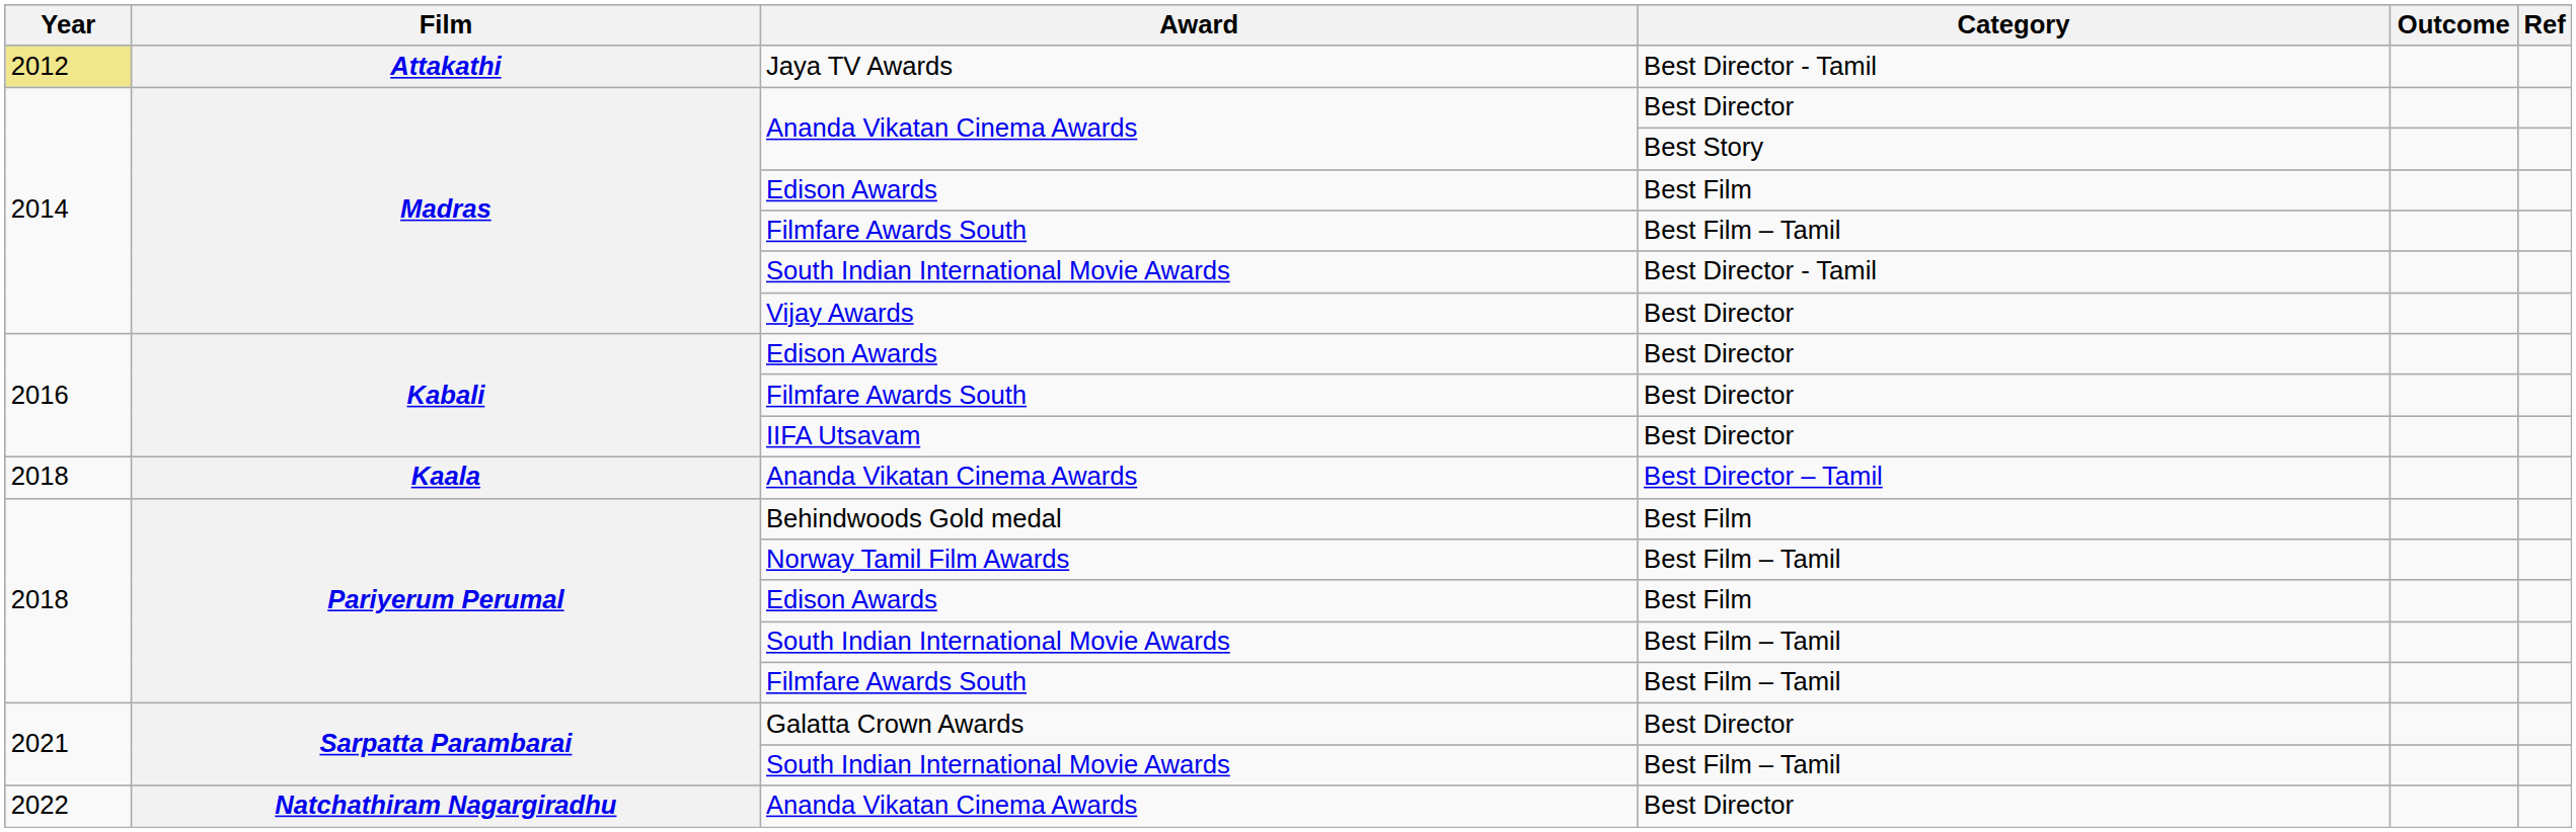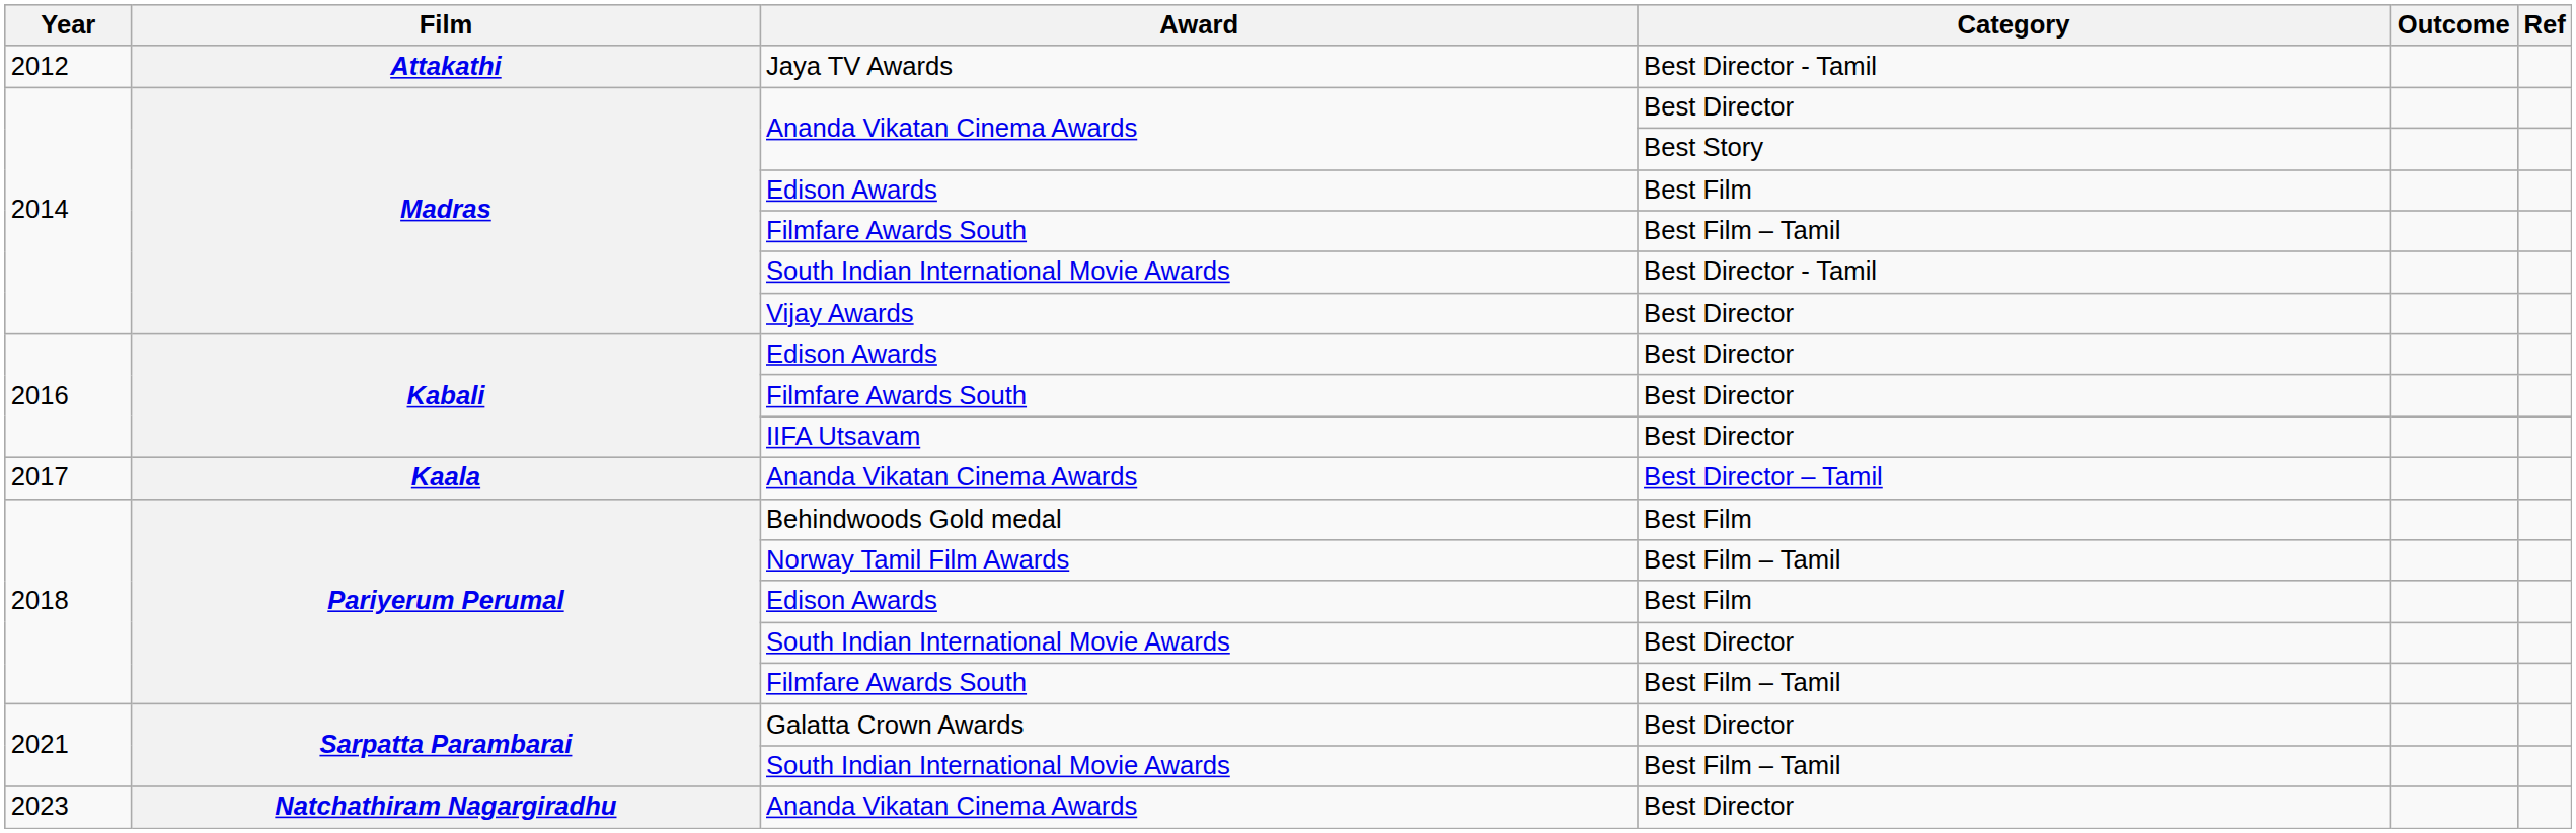 <table class="wikitable plainrowheaders" style="width:100%;">
 <tr>
 <th width=5%>Year</th>
 <th style="width:25%;">Film</th>
 <th style="width:35%;">Award</th>
 <th style="width:30%;">Category</th>
 <th style="width:10%;">Outcome</th>
 <th style="width:5%;">Ref</th>
 </tr>
 <tr>
-<td style="background: khaki;">2012</td>
+<td>2012</td>
 <th scope="row" style="text-align:center;"><em><a href='#'>Attakathi</a></em></th>
 <td>Jaya TV Awards</td>
 <td>Best Director - Tamil</td>
 <td></td>
 <td></td>
 </tr>
 <tr>
 <td rowspan="6">2014</td>
 <th scope="row" style="text-align:center;" rowspan="6"><em><a href='#'>Madras</a></em></th>
 <td rowspan="2"><a href='#'>Ananda Vikatan Cinema Awards</a></td>
 <td>Best Director</td>
 <td></td>
 <td></td>
 </tr>
 <tr>
 <td>Best Story</td>
 <td></td>
 <td></td>
 </tr>
 <tr>
 <td><a href='#'>Edison Awards</a></td>
 <td>Best Film</td>
 <td></td>
 <td></td>
 </tr>
 <tr>
 <td><a href='#'>Filmfare Awards South</a></td>
 <td>Best Film – Tamil</td>
 <td></td>
 <td></td>
 </tr>
 <tr>
 <td><a href='#'>South Indian International Movie Awards</a></td>
 <td>Best Director - Tamil</td>
 <td></td>
 <td></td>
 </tr>
 <tr>
 <td><a href='#'>Vijay Awards</a></td>
 <td>Best Director</td>
 <td></td>
 <td></td>
 </tr>
 <tr>
 <td rowspan="3">2016</td>
 <th scope="row" style="text-align:center;" rowspan="3"><em><a href='#'>Kabali</a></em></th>
 <td><a href='#'>Edison Awards</a></td>
 <td>Best Director</td>
 <td></td>
 <td></td>
 </tr>
 <tr>
 <td><a href='#'>Filmfare Awards South</a></td>
 <td>Best Director</td>
 <td></td>
 <td></td>
 </tr>
 <tr>
 <td><a href='#'>IIFA Utsavam</a></td>
 <td>Best Director</td>
 <td></td>
 <td></td>
 </tr>
 <tr>
-<td>2018</td>
+<td>2017</td>
 <th scope="row" style="text-align:center;" rowspan="1"><em><a href='#'>Kaala</a></em></th>
 <td><a href='#'>Ananda Vikatan Cinema Awards</a></td>
 <td><a href='#'>Best Director – Tamil</a></td>
 <td></td>
 <td></td>
 </tr>
 <tr>
 <td rowspan="5">2018</td>
 <th scope="row" style="text-align:center;" rowspan="5"><em><a href='#'>Pariyerum Perumal</a></em></th>
 <td>Behindwoods Gold medal</td>
 <td>Best Film</td>
 <td></td>
 <td></td>
 </tr>
 <tr>
 <td><a href='#'>Norway Tamil Film Awards</a></td>
 <td>Best Film – Tamil</td>
 <td></td>
 <td></td>
 </tr>
 <tr>
 <td><a href='#'>Edison Awards</a></td>
 <td>Best Film</td>
 <td></td>
 <td></td>
 </tr>
 <tr>
 <td><a href='#'>South Indian International Movie Awards</a></td>
-<td>Best Film – Tamil</td>
+<td>Best Director</td>
 <td></td>
 <td></td>
 </tr>
 <tr>
 <td><a href='#'>Filmfare Awards South</a></td>
 <td>Best Film – Tamil</td>
 <td></td>
 <td></td>
 </tr>
 <tr>
 <td rowspan="2">2021</td>
 <th scope="row" style="text-align:center;" rowspan="2"><em><a href='#'>Sarpatta Parambarai</a></em></th>
 <td>Galatta Crown Awards</td>
 <td>Best Director</td>
 <td></td>
 <td></td>
 </tr>
 <tr>
 <td><a href='#'>South Indian International Movie Awards</a></td>
 <td>Best Film – Tamil</td>
 <td></td>
 <td></td>
 </tr>
 <tr>
-<td>2022</td>
+<td>2023</td>
 <th scope="row" style="text-align:center;" rowspan="1"><em><a href='#'>Natchathiram Nagargiradhu</a></em></th>
 <td><a href='#'>Ananda Vikatan Cinema Awards</a></td>
 <td>Best Director</td>
 <td></td>
 <td></td>
 </tr>
 </table>
